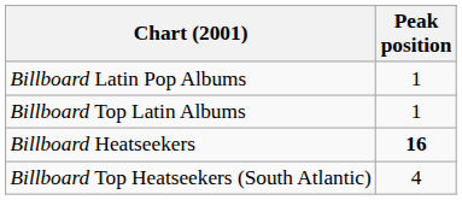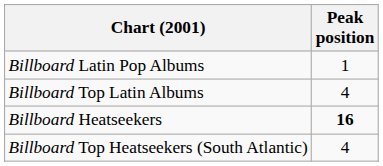 <table class="wikitable sortable">
 <tr>
 <th>Chart (2001)</th>
 <th>Peak<br>position</th>
 </tr>
 <tr>
 <td><em>Billboard</em> Latin Pop Albums</td>
 <td align=center>1</td>
 </tr>
 <tr>
 <td><em>Billboard</em> Top Latin Albums</td>
-<td align=center>1</td>
+<td align=center>4</td>
 </tr>
 <tr>
 <td><em>Billboard</em> Heatseekers</td>
 <td align=center><strong>16</strong></td>
 </tr>
 <tr>
 <td><em>Billboard</em> Top Heatseekers (South Atlantic)</td>
 <td align=center>4</td>
 </tr>
 </table>
